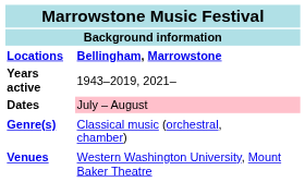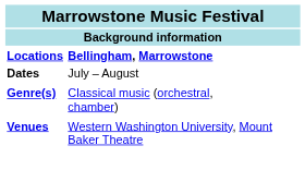 <table class="toccolours" style="float: right; margin: 0 0 .5em .5em; width: 25em; font-size: 95%;" cellpadding="2" cellspacing="2">
 <tr>
 <th colspan="2" style="text-align: center; font-size: 140%;" bgcolor="PowderBlue"><strong>Marrowstone Music Festival</strong></th>
 </tr>
 <tr>
 <th colspan="2" align=center bgcolor="PowderBlue">Background information</th>
 </tr>
 <tr>
 <td><strong><a href='#'>Locations</a></strong></td>
 <td><strong><a href='#'>Bellingham</a>, <a href='#'>Marrowstone</a></strong></td>
 </tr>
 <tr>
-<td><strong>Years active</strong></td>
-<td>1943–2019, 2021–</td>
-</tr>
-<tr>
 <td><strong>Dates</strong></td>
-<td style="background: pink;">July – August</td>
+<td>July – August</td>
 </tr>
 <tr>
 </tr>
 <tr style="vertical-align: top; text-align: left;">
 <td><strong><a href='#'>Genre(s)</a></strong></td>
 <td><a href='#'>Classical music</a> (<a href='#'>orchestral</a>,<br><a href='#'>chamber</a>)</td>
 </tr>
 <tr>
 </tr>
 <tr style="vertical-align: top; text-align: left;">
 <td><strong><a href='#'>Venues</a></strong></td>
 <td><a href='#'>Western Washington University</a>, <a href='#'>Mount Baker Theatre</a></td>
 </tr>
 </table>
